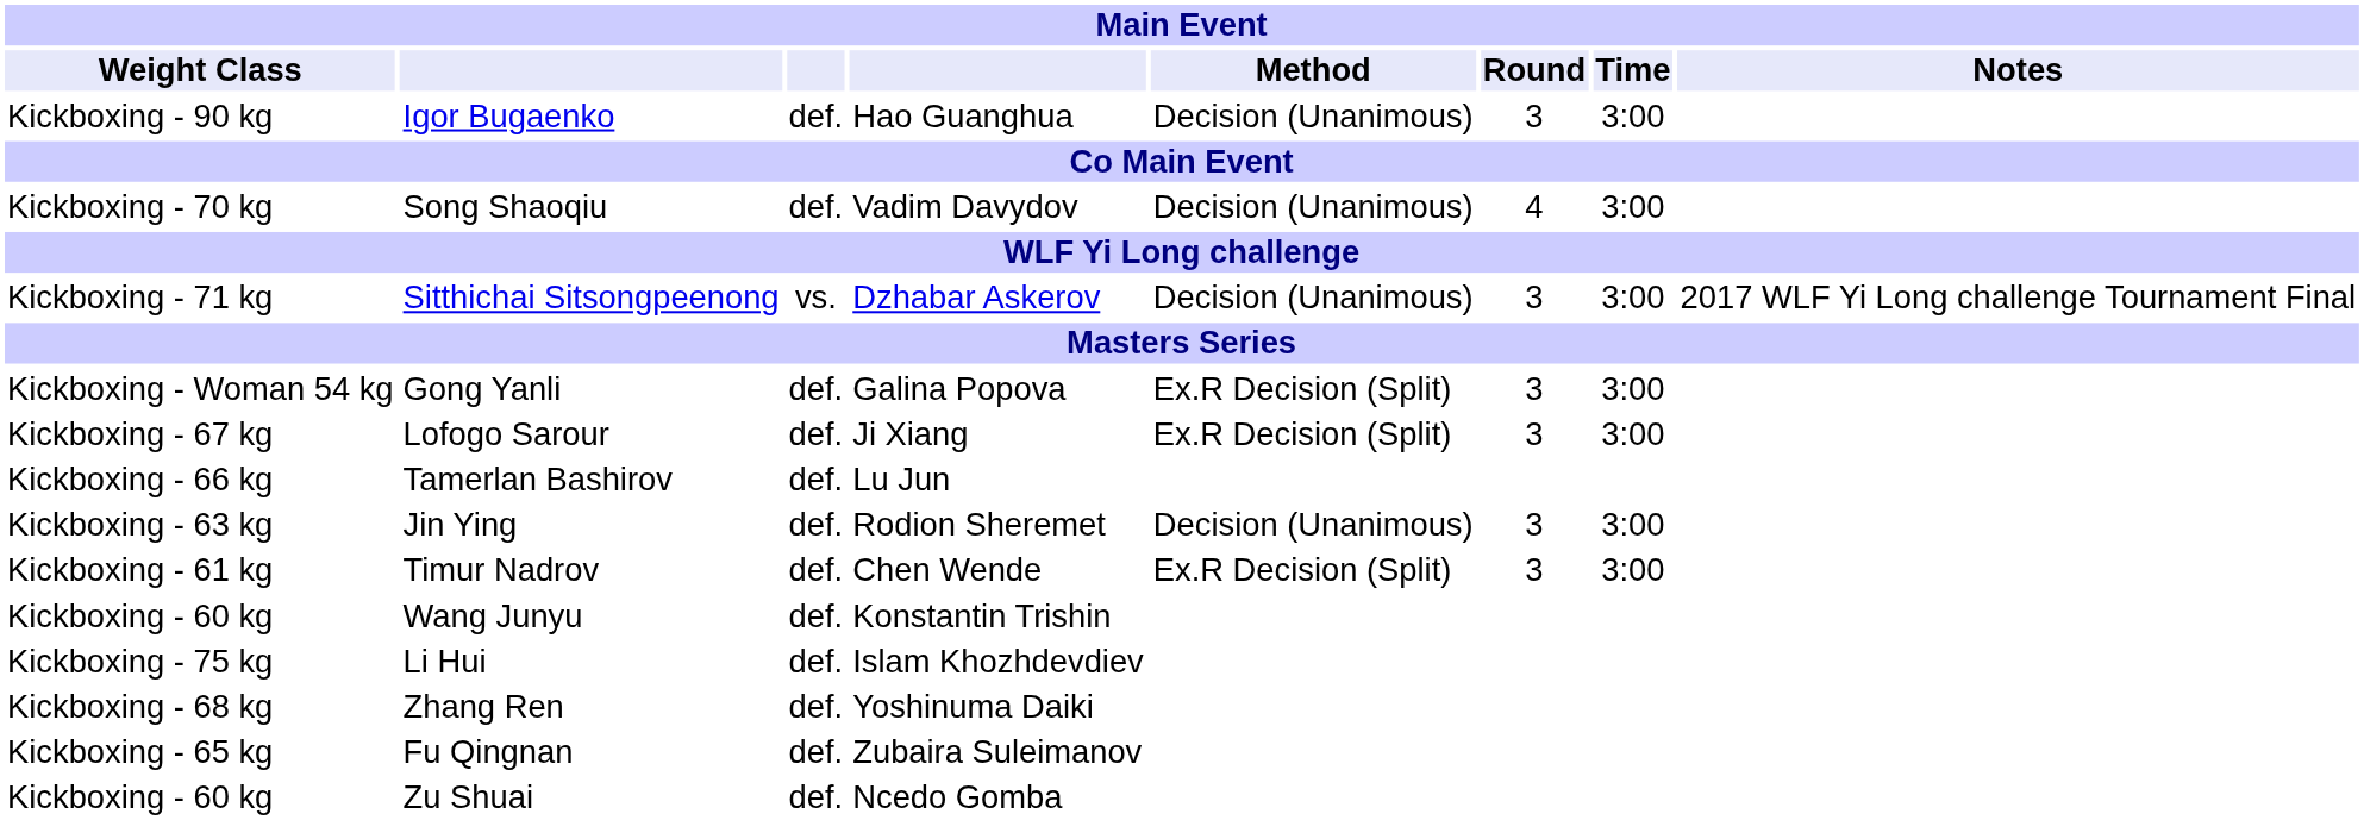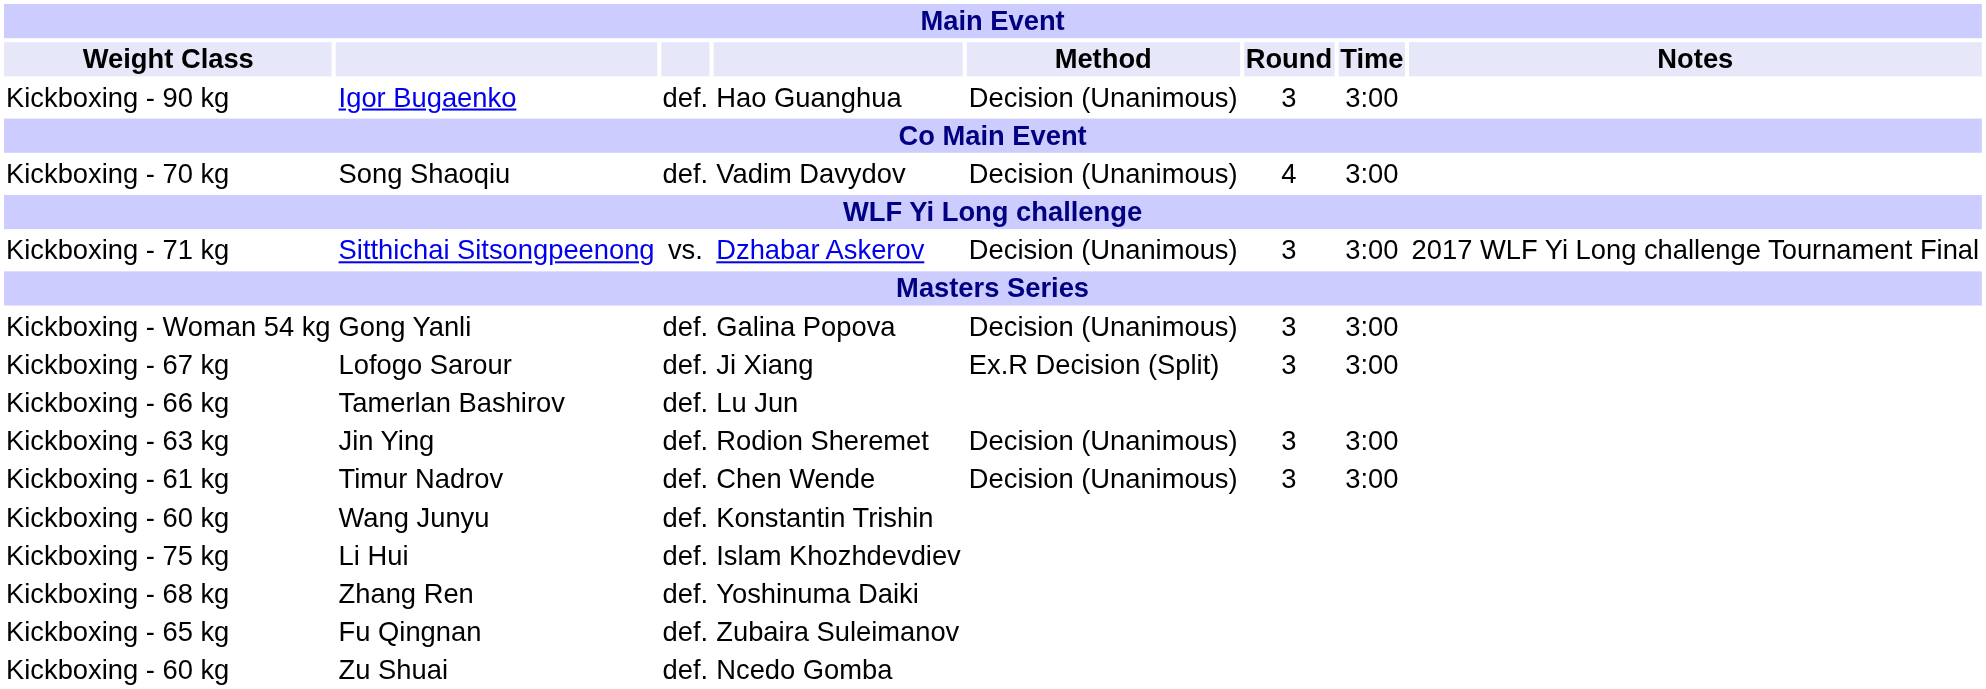 <table class="toccolours" style="font-size: 85%;">
 <tr>
 <th colspan="8" style="background-color: #ccf; color: #000080; text-align: center;"><strong>Main Event</strong></th>
 </tr>
 <tr>
 <th colspan="1" style="background-color: #E6E8FA; color: #000000; text-align: center;">Weight Class</th>
 <th colspan="1" style="background-color: #E6E8FA; color: #000000; text-align: center;"></th>
 <th colspan="1" style="background-color: #E6E8FA; color: #000000; text-align: center;"></th>
 <th colspan="1" style="background-color: #E6E8FA; color: #000000; text-align: center;"></th>
 <th colspan="1" style="background-color: #E6E8FA; color: #000000; text-align: center;">Method</th>
 <th colspan="1" style="background-color: #E6E8FA; color: #000000; text-align: center;">Round</th>
 <th colspan="1" style="background-color: #E6E8FA; color: #000000; text-align: center;">Time</th>
 <th colspan="1" style="background-color: #E6E8FA; color: #000000; text-align: center;">Notes</th>
 </tr>
 <tr>
 <td>Kickboxing - 90 kg</td>
 <td> <a href='#'>Igor Bugaenko</a></td>
 <td align=center>def.</td>
 <td> Hao Guanghua</td>
 <td>Decision (Unanimous)</td>
 <td align=center>3</td>
 <td align=center>3:00</td>
 <td></td>
 </tr>
 <tr>
 <th colspan="8" style="background-color: #ccf; color: #000080; text-align: center;"><strong>Co Main Event</strong></th>
 </tr>
 <tr>
 <td>Kickboxing - 70 kg</td>
 <td> Song Shaoqiu</td>
 <td align=center>def.</td>
 <td> Vadim Davydov</td>
 <td>Decision (Unanimous)</td>
 <td align=center>4</td>
 <td align=center>3:00</td>
 <td></td>
 </tr>
 <tr>
 <th colspan="8" style="background-color: #ccf; color: #000080; text-align: center;"><strong>WLF Yi Long challenge</strong></th>
 </tr>
 <tr>
 <td>Kickboxing - 71 kg</td>
 <td> <a href='#'>Sitthichai Sitsongpeenong</a></td>
 <td align=center>vs.</td>
 <td> <a href='#'>Dzhabar Askerov</a></td>
 <td>Decision (Unanimous)</td>
 <td align=center>3</td>
 <td align=center>3:00</td>
 <td>2017 WLF Yi Long challenge Tournament Final</td>
 </tr>
 <tr>
 <th colspan="8" style="background-color: #ccf; color: #000080; text-align: center;"><strong>Masters Series</strong></th>
 </tr>
 <tr>
 <td>Kickboxing - Woman 54 kg</td>
 <td> Gong Yanli</td>
 <td align=center>def.</td>
 <td> Galina Popova</td>
-<td>Ex.R Decision (Split)</td>
+<td>Decision (Unanimous)</td>
 <td align=center>3</td>
 <td align=center>3:00</td>
 <td></td>
 </tr>
 <tr>
 <td>Kickboxing - 67 kg</td>
 <td> Lofogo Sarour</td>
 <td align=center>def.</td>
 <td> Ji Xiang</td>
 <td>Ex.R Decision (Split)</td>
 <td align=center>3</td>
 <td align=center>3:00</td>
 <td></td>
 </tr>
 <tr>
 <td>Kickboxing - 66 kg</td>
 <td> Tamerlan Bashirov</td>
 <td align=center>def.</td>
 <td> Lu Jun</td>
 <td></td>
 <td align=center></td>
 <td align=center></td>
 <td></td>
 </tr>
 <tr>
 <td>Kickboxing - 63 kg</td>
 <td> Jin Ying</td>
 <td align=center>def.</td>
 <td> Rodion Sheremet</td>
 <td>Decision (Unanimous)</td>
 <td align=center>3</td>
 <td align=center>3:00</td>
 <td></td>
 </tr>
 <tr>
 <td>Kickboxing - 61 kg</td>
 <td> Timur Nadrov</td>
 <td align=center>def.</td>
 <td> Chen Wende</td>
-<td>Ex.R Decision (Split)</td>
+<td>Decision (Unanimous)</td>
 <td align=center>3</td>
 <td align=center>3:00</td>
 <td></td>
 </tr>
 <tr>
 <td>Kickboxing - 60 kg</td>
 <td> Wang Junyu</td>
 <td align=center>def.</td>
 <td> Konstantin Trishin</td>
 <td></td>
 <td align=center></td>
 <td align=center></td>
 <td></td>
 </tr>
 <tr>
 <td>Kickboxing - 75 kg</td>
 <td> Li Hui</td>
 <td align=center>def.</td>
 <td> Islam Khozhdevdiev</td>
 <td></td>
 <td align=center></td>
 <td align=center></td>
 <td></td>
 </tr>
 <tr>
 <td>Kickboxing - 68 kg</td>
 <td> Zhang Ren</td>
 <td align=center>def.</td>
 <td> Yoshinuma Daiki</td>
 <td></td>
 <td align=center></td>
 <td align=center></td>
 <td></td>
 </tr>
 <tr>
 <td>Kickboxing - 65 kg</td>
 <td> Fu Qingnan</td>
 <td align=center>def.</td>
 <td> Zubaira Suleimanov</td>
 <td></td>
 <td align=center></td>
 <td align=center></td>
 <td></td>
 </tr>
 <tr>
 <td>Kickboxing - 60 kg</td>
 <td> Zu Shuai</td>
 <td align=center>def.</td>
 <td> Ncedo Gomba</td>
 <td></td>
 <td align=center></td>
 <td align=center></td>
 <td></td>
 </tr>
 <tr>
 </tr>
 </table>
